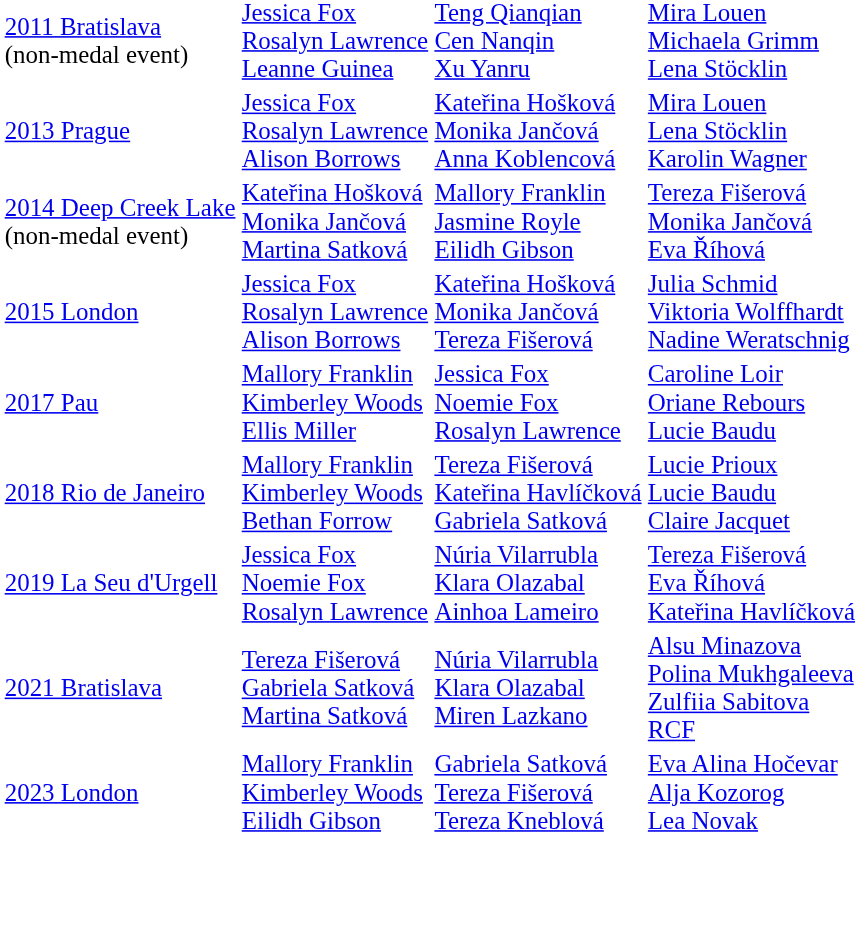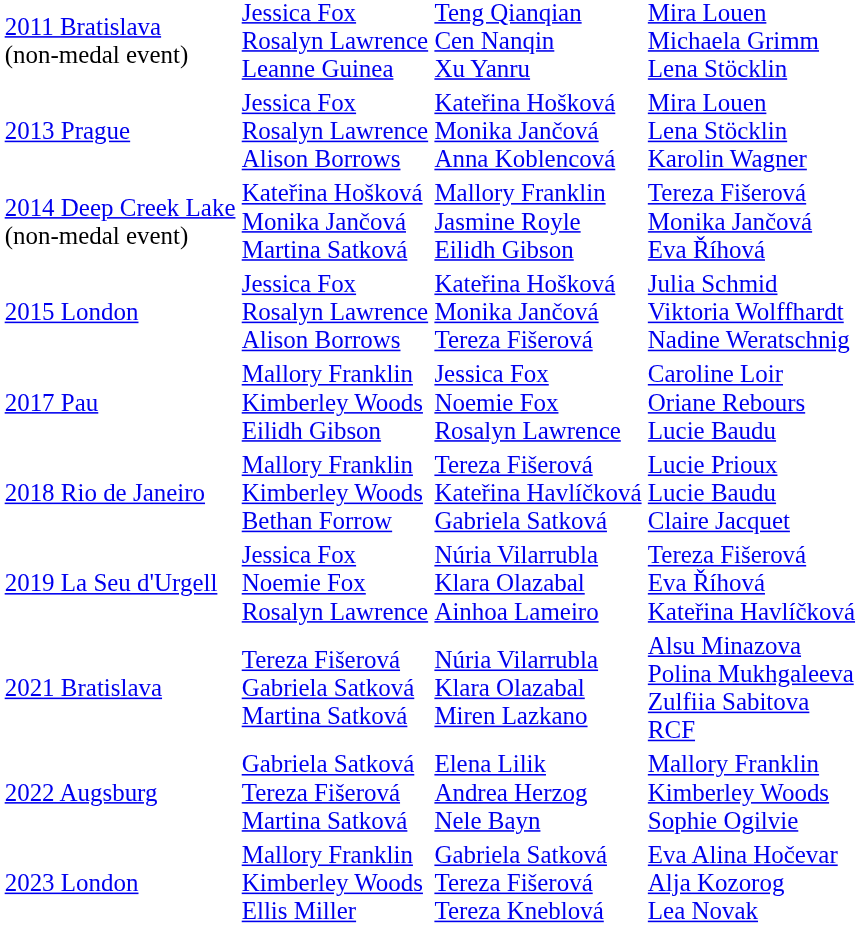 <table>
 <tr>
 <td><a href='#'>2011 Bratislava</a><br>(non-medal event)</td>
 <td><a href='#'>Jessica Fox</a><br><a href='#'>Rosalyn Lawrence</a><br><a href='#'>Leanne Guinea</a><br></td>
 <td><a href='#'>Teng Qianqian</a><br><a href='#'>Cen Nanqin</a><br><a href='#'>Xu Yanru</a><br></td>
 <td><a href='#'>Mira Louen</a><br><a href='#'>Michaela Grimm</a><br><a href='#'>Lena Stöcklin</a><br></td>
 </tr>
 <tr>
 <td><a href='#'>2013 Prague</a></td>
 <td><a href='#'>Jessica Fox</a><br><a href='#'>Rosalyn Lawrence</a><br><a href='#'>Alison Borrows</a><br></td>
 <td><a href='#'>Kateřina Hošková</a><br><a href='#'>Monika Jančová</a><br><a href='#'>Anna Koblencová</a><br></td>
 <td><a href='#'>Mira Louen</a><br><a href='#'>Lena Stöcklin</a><br><a href='#'>Karolin Wagner</a><br></td>
 </tr>
 <tr>
 <td><a href='#'>2014 Deep Creek Lake</a><br>(non-medal event)</td>
 <td><a href='#'>Kateřina Hošková</a><br><a href='#'>Monika Jančová</a><br><a href='#'>Martina Satková</a><br></td>
 <td><a href='#'>Mallory Franklin</a><br><a href='#'>Jasmine Royle</a><br><a href='#'>Eilidh Gibson</a><br></td>
 <td><a href='#'>Tereza Fišerová</a><br><a href='#'>Monika Jančová</a><br><a href='#'>Eva Říhová</a><br></td>
 </tr>
 <tr>
 <td><a href='#'>2015 London</a></td>
 <td><a href='#'>Jessica Fox</a><br><a href='#'>Rosalyn Lawrence</a><br><a href='#'>Alison Borrows</a><br></td>
 <td><a href='#'>Kateřina Hošková</a><br><a href='#'>Monika Jančová</a><br><a href='#'>Tereza Fišerová</a><br></td>
 <td><a href='#'>Julia Schmid</a><br><a href='#'>Viktoria Wolffhardt</a><br><a href='#'>Nadine Weratschnig</a><br></td>
 </tr>
 <tr>
 <td><a href='#'>2017 Pau</a></td>
-<td><a href='#'>Mallory Franklin</a><br><a href='#'>Kimberley Woods</a><br><a href='#'>Ellis Miller</a><br></td>
+<td><a href='#'>Mallory Franklin</a><br><a href='#'>Kimberley Woods</a><br><a href='#'>Eilidh Gibson</a><br></td>
 <td><a href='#'>Jessica Fox</a><br><a href='#'>Noemie Fox</a><br><a href='#'>Rosalyn Lawrence</a><br></td>
 <td><a href='#'>Caroline Loir</a><br><a href='#'>Oriane Rebours</a><br><a href='#'>Lucie Baudu</a><br></td>
 </tr>
 <tr>
 <td><a href='#'>2018 Rio de Janeiro</a></td>
 <td><a href='#'>Mallory Franklin</a><br><a href='#'>Kimberley Woods</a><br><a href='#'>Bethan Forrow</a><br></td>
 <td><a href='#'>Tereza Fišerová</a><br><a href='#'>Kateřina Havlíčková</a><br><a href='#'>Gabriela Satková</a><br></td>
 <td><a href='#'>Lucie Prioux</a><br><a href='#'>Lucie Baudu</a><br><a href='#'>Claire Jacquet</a><br></td>
 </tr>
 <tr>
 <td><a href='#'>2019 La Seu d'Urgell</a></td>
 <td><a href='#'>Jessica Fox</a><br><a href='#'>Noemie Fox</a><br><a href='#'>Rosalyn Lawrence</a><br></td>
 <td><a href='#'>Núria Vilarrubla</a><br><a href='#'>Klara Olazabal</a><br><a href='#'>Ainhoa Lameiro</a><br></td>
 <td><a href='#'>Tereza Fišerová</a><br><a href='#'>Eva Říhová</a><br><a href='#'>Kateřina Havlíčková</a><br></td>
 </tr>
 <tr>
 <td><a href='#'>2021 Bratislava</a></td>
 <td><a href='#'>Tereza Fišerová</a><br><a href='#'>Gabriela Satková</a><br><a href='#'>Martina Satková</a><br></td>
 <td><a href='#'>Núria Vilarrubla</a><br><a href='#'>Klara Olazabal</a><br><a href='#'>Miren Lazkano</a><br></td>
 <td><a href='#'>Alsu Minazova</a><br><a href='#'>Polina Mukhgaleeva</a><br><a href='#'>Zulfiia Sabitova</a><br> <a href='#'>RCF</a></td>
 </tr>
 <tr>
+<td><a href='#'>2022 Augsburg</a></td>
+<td><a href='#'>Gabriela Satková</a><br><a href='#'>Tereza Fišerová</a><br><a href='#'>Martina Satková</a><br></td>
+<td><a href='#'>Elena Lilik</a><br><a href='#'>Andrea Herzog</a><br><a href='#'>Nele Bayn</a><br></td>
+<td><a href='#'>Mallory Franklin</a><br><a href='#'>Kimberley Woods</a><br><a href='#'>Sophie Ogilvie</a><br></td>
+</tr>
+<tr>
 <td><a href='#'>2023 London</a></td>
-<td><a href='#'>Mallory Franklin</a><br><a href='#'>Kimberley Woods</a><br><a href='#'>Eilidh Gibson</a><br></td>
+<td><a href='#'>Mallory Franklin</a><br><a href='#'>Kimberley Woods</a><br><a href='#'>Ellis Miller</a><br></td>
 <td><a href='#'>Gabriela Satková</a><br><a href='#'>Tereza Fišerová</a><br><a href='#'>Tereza Kneblová</a><br></td>
 <td><a href='#'>Eva Alina Hočevar</a><br><a href='#'>Alja Kozorog</a><br><a href='#'>Lea Novak</a><br></td>
 </tr>
 </table>
